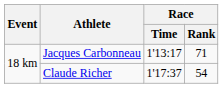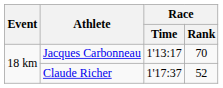 <table class="wikitable" border="1" style="font-size:90%">
 <tr>
 <th rowspan=2>Event</th>
 <th rowspan=2>Athlete</th>
 <th colspan=2>Race</th>
 </tr>
 <tr>
 <th>Time</th>
 <th>Rank</th>
 </tr>
 <tr>
 <td rowspan=2>18 km</td>
 <td><a href='#'>Jacques Carbonneau</a></td>
 <td align=center>1'13:17</td>
-<td align=center>71</td>
+<td align=center>70</td>
 </tr>
 <tr>
 <td><a href='#'>Claude Richer</a></td>
 <td align=center>1'17:37</td>
-<td align=center>54</td>
+<td align=center>52</td>
 </tr>
 </table>
